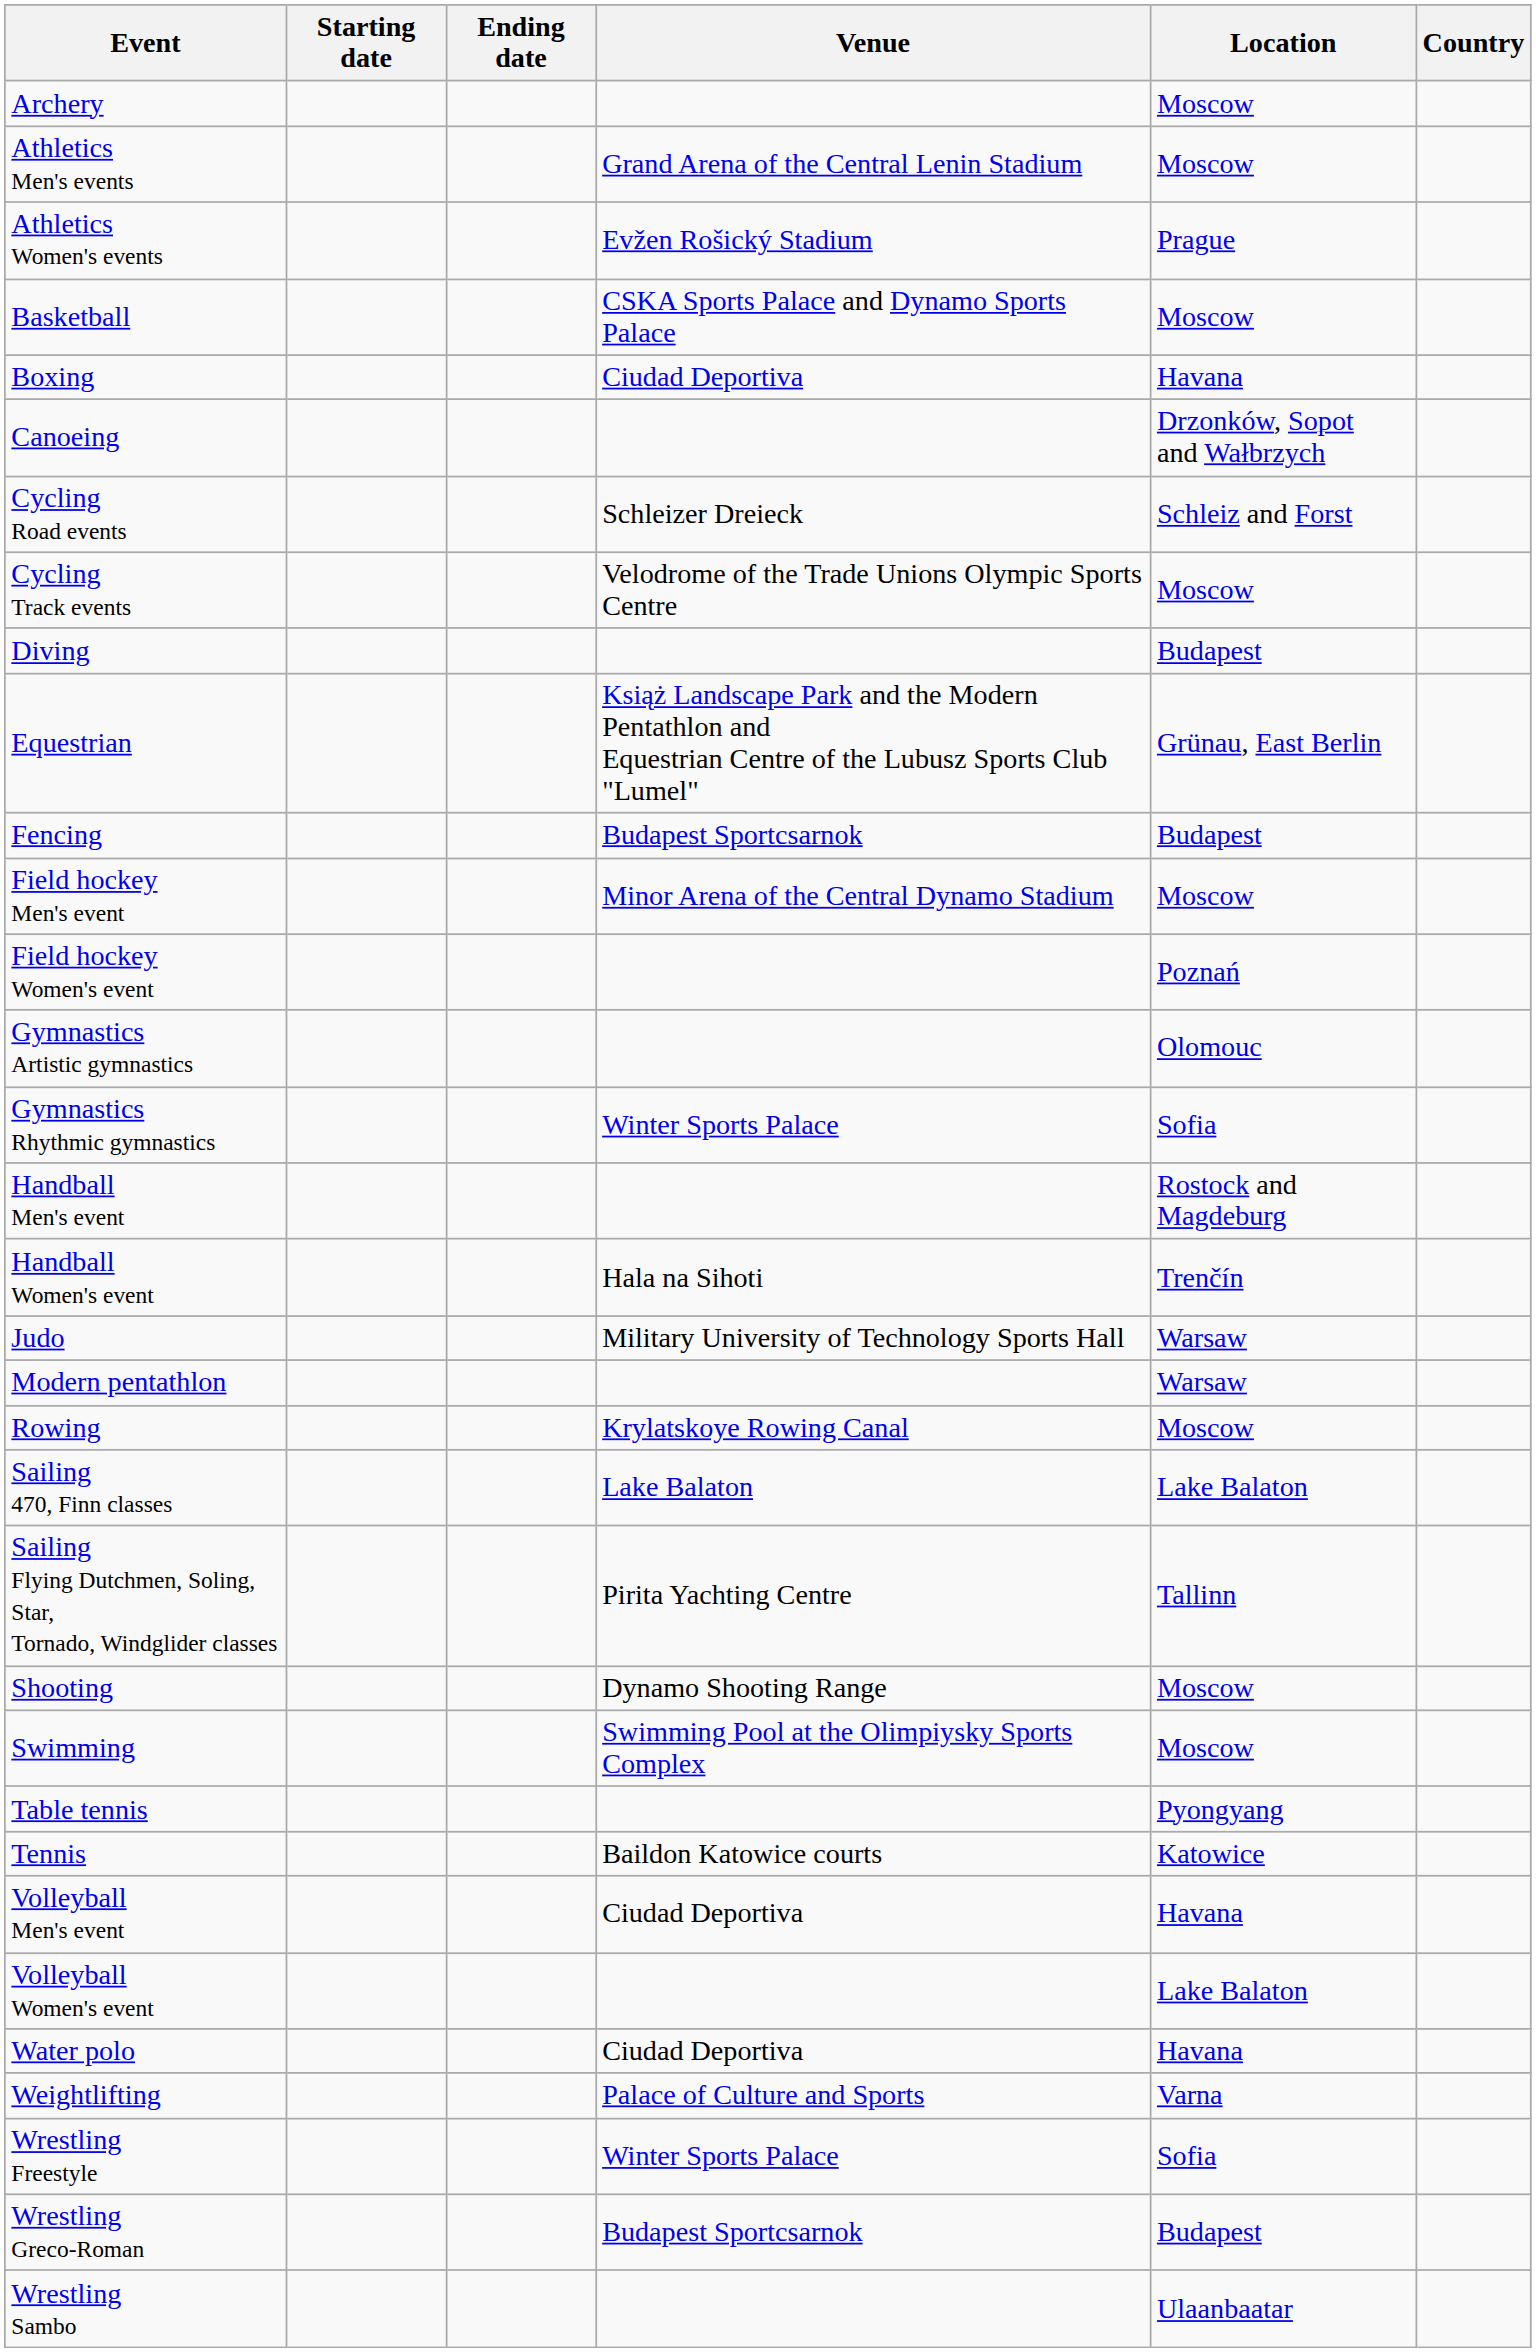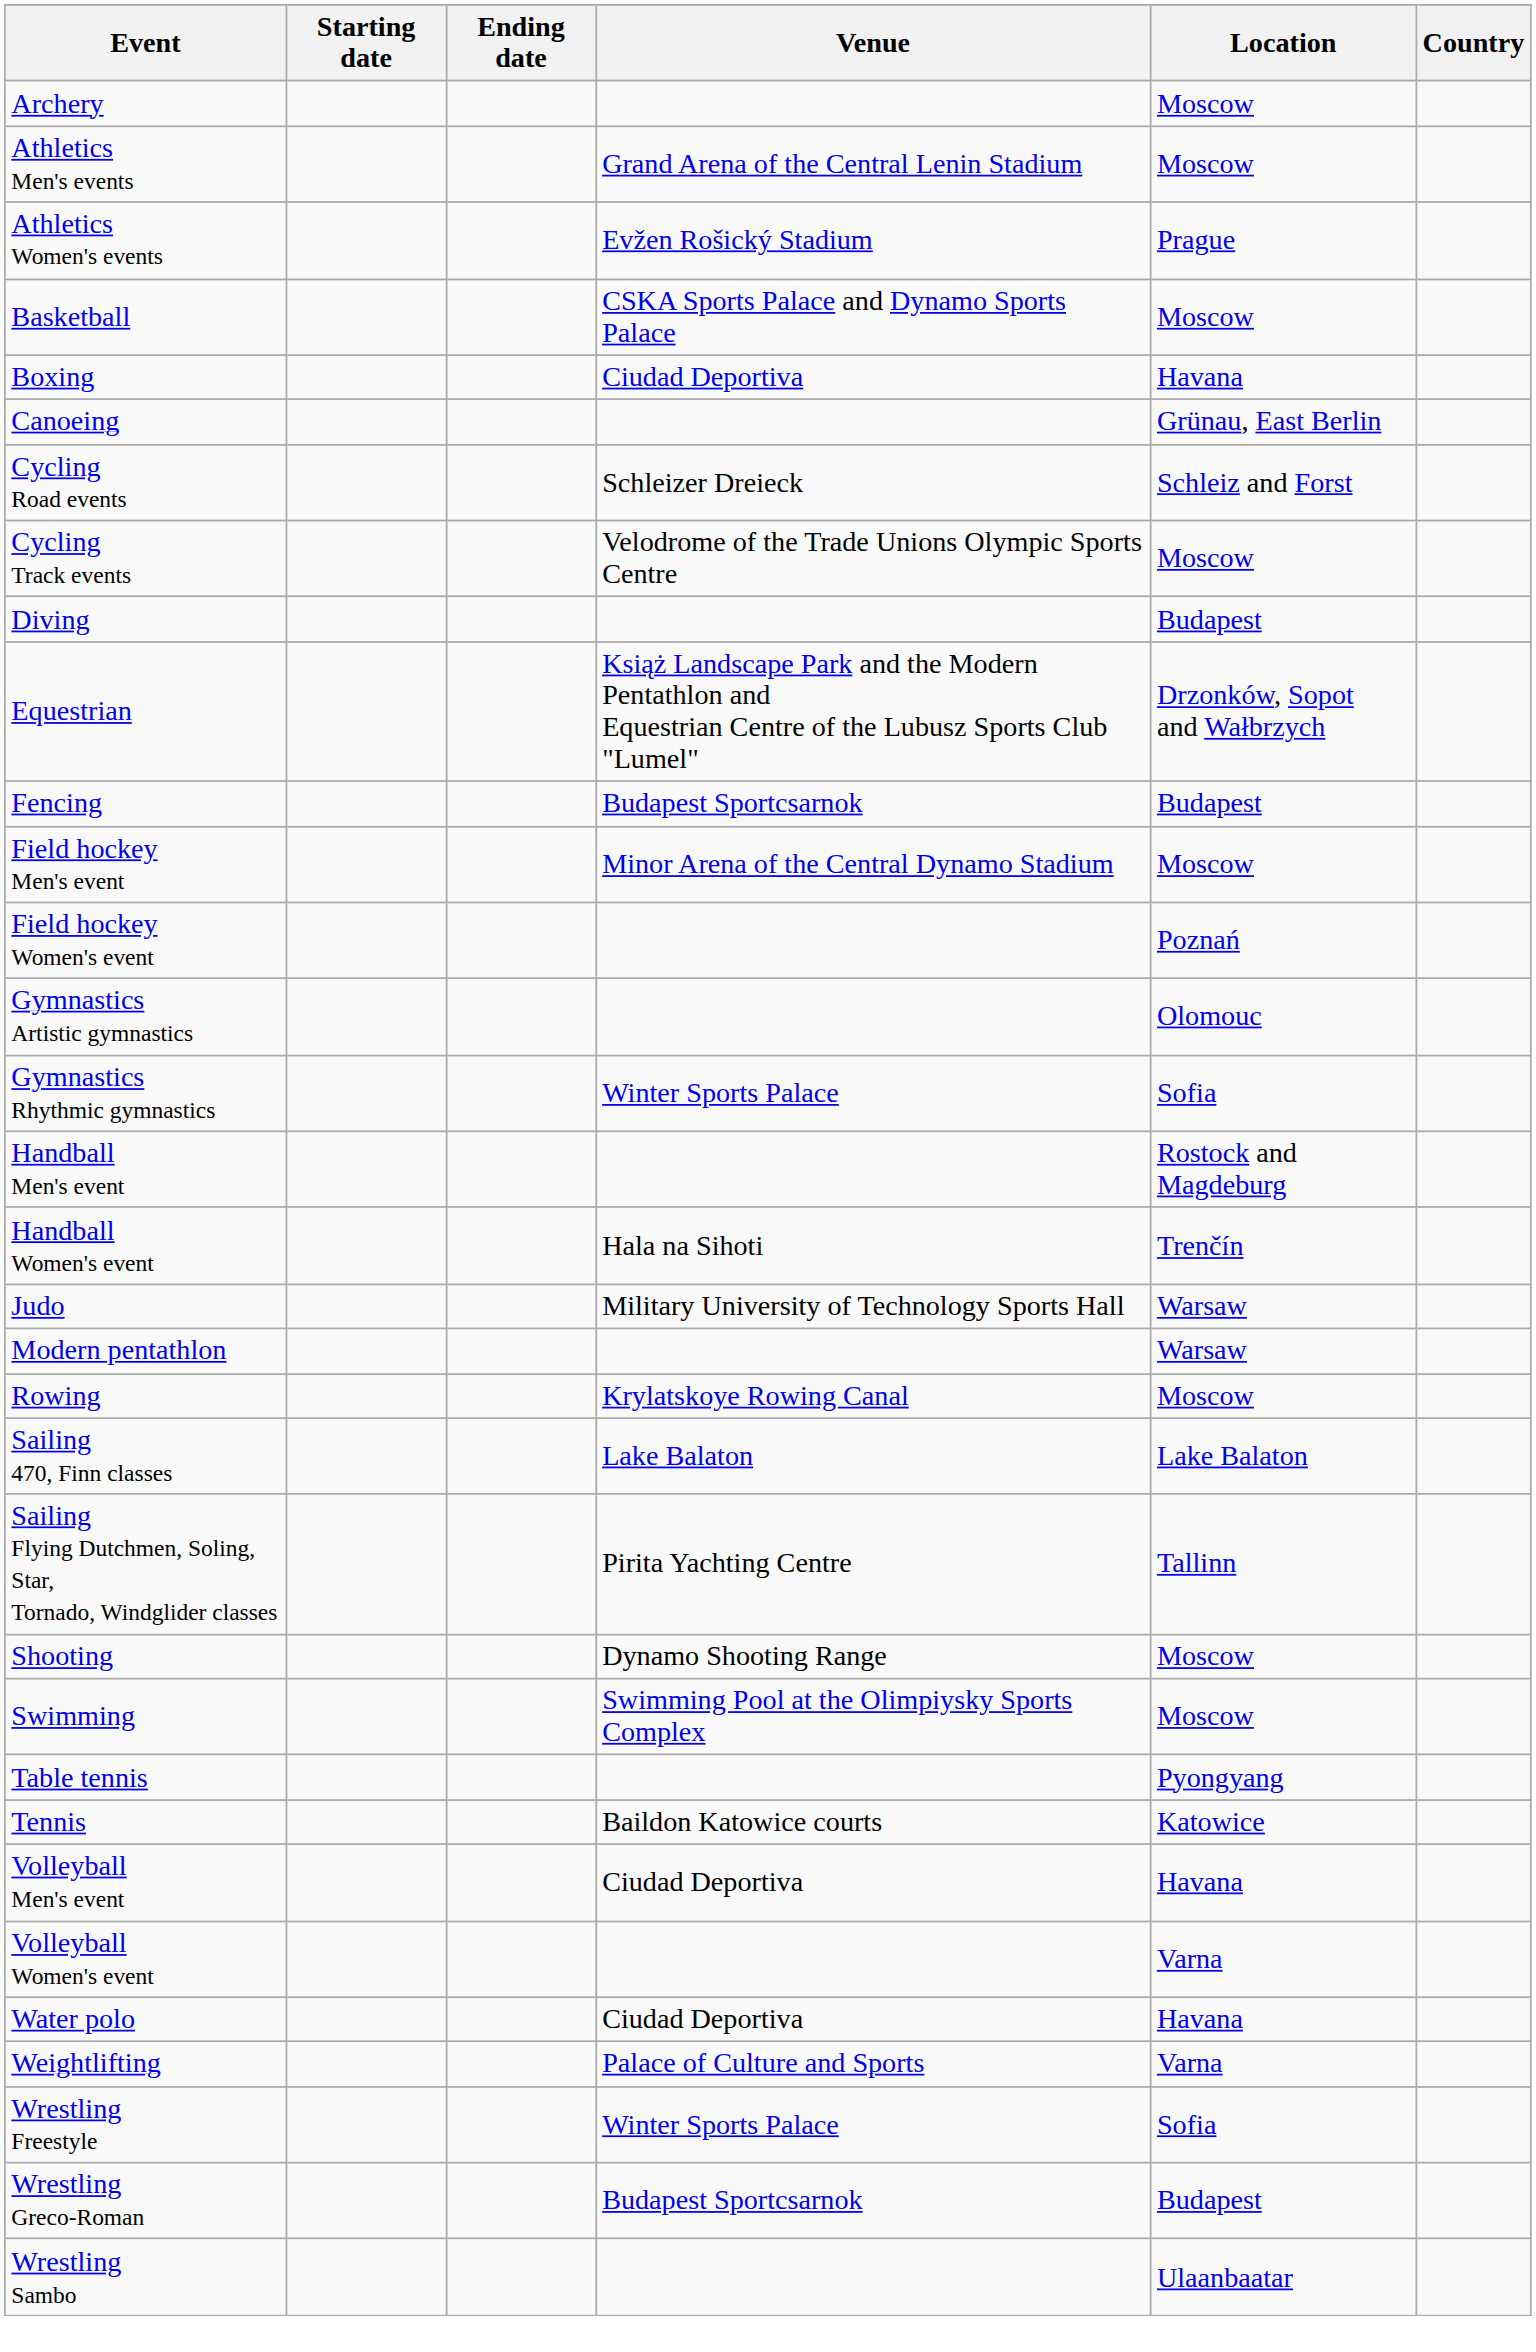 <table class="wikitable sortable">
 <tr>
 <th>Event</th>
 <th>Starting date</th>
 <th class="unsortable">Ending date</th>
 <th class="unsortable">Venue</th>
 <th class="unsortable">Location</th>
 <th>Country</th>
 </tr>
 <tr>
 <td><a href='#'>Archery</a></td>
 <td></td>
 <td></td>
 <td></td>
 <td><a href='#'>Moscow</a></td>
 <td></td>
 </tr>
 <tr>
 <td><a href='#'>Athletics</a> <br> <small>Men's events</small></td>
 <td></td>
 <td></td>
 <td><a href='#'>Grand Arena of the Central Lenin Stadium</a></td>
 <td><a href='#'>Moscow</a></td>
 <td></td>
 </tr>
 <tr>
 <td><a href='#'>Athletics</a> <br> <small>Women's events</small></td>
 <td></td>
 <td></td>
 <td><a href='#'>Evžen Rošický Stadium</a></td>
 <td><a href='#'>Prague</a></td>
 <td></td>
 </tr>
 <tr>
 <td><a href='#'>Basketball</a></td>
 <td></td>
 <td></td>
 <td><a href='#'>CSKA Sports Palace</a> and <a href='#'>Dynamo Sports Palace</a></td>
 <td><a href='#'>Moscow</a></td>
 <td></td>
 </tr>
 <tr>
 <td><a href='#'>Boxing</a></td>
 <td></td>
 <td></td>
 <td><a href='#'>Ciudad Deportiva</a></td>
 <td><a href='#'>Havana</a></td>
 <td></td>
 </tr>
 <tr>
 <td><a href='#'>Canoeing</a></td>
 <td></td>
 <td></td>
 <td></td>
-<td><a href='#'>Drzonków</a>, <a href='#'>Sopot</a><br> and <a href='#'>Wałbrzych</a></td>
+<td><a href='#'>Grünau</a>, <a href='#'>East Berlin</a></td>
 <td></td>
 </tr>
 <tr>
 <td><a href='#'>Cycling</a> <br> <small>Road events</small></td>
 <td></td>
 <td></td>
 <td>Schleizer Dreieck</td>
 <td><a href='#'>Schleiz</a> and <a href='#'>Forst</a></td>
 <td></td>
 </tr>
 <tr>
 <td><a href='#'>Cycling</a><br> <small>Track events</small></td>
 <td></td>
 <td></td>
 <td>Velodrome of the Trade Unions Olympic Sports Centre</td>
 <td><a href='#'>Moscow</a></td>
 <td></td>
 </tr>
 <tr>
 <td><a href='#'>Diving</a></td>
 <td></td>
 <td></td>
 <td></td>
 <td><a href='#'>Budapest</a></td>
 <td></td>
 </tr>
 <tr>
 <td><a href='#'>Equestrian</a></td>
 <td></td>
 <td></td>
 <td><a href='#'>Książ Landscape Park</a> and the Modern Pentathlon and <br> Equestrian Centre of the Lubusz Sports Club "Lumel"</td>
-<td><a href='#'>Grünau</a>, <a href='#'>East Berlin</a></td>
+<td><a href='#'>Drzonków</a>, <a href='#'>Sopot</a><br> and <a href='#'>Wałbrzych</a></td>
 <td></td>
 </tr>
 <tr>
 <td><a href='#'>Fencing</a></td>
 <td></td>
 <td></td>
 <td><a href='#'>Budapest Sportcsarnok</a></td>
 <td><a href='#'>Budapest</a></td>
 <td></td>
 </tr>
 <tr>
 <td><a href='#'>Field hockey</a> <br> <small>Men's event</small></td>
 <td></td>
 <td></td>
 <td><a href='#'>Minor Arena of the Central Dynamo Stadium</a></td>
 <td><a href='#'>Moscow</a></td>
 <td></td>
 </tr>
 <tr>
 <td><a href='#'>Field hockey</a> <br> <small>Women's event</small></td>
 <td></td>
 <td></td>
 <td></td>
 <td><a href='#'>Poznań</a></td>
 <td></td>
 </tr>
 <tr>
 <td><a href='#'>Gymnastics</a><br> <small> Artistic gymnastics</small></td>
 <td></td>
 <td></td>
 <td></td>
 <td><a href='#'>Olomouc</a></td>
 <td></td>
 </tr>
 <tr>
 <td><a href='#'>Gymnastics</a><br> <small> Rhythmic gymnastics</small></td>
 <td></td>
 <td></td>
 <td><a href='#'>Winter Sports Palace</a></td>
 <td><a href='#'>Sofia</a></td>
 <td></td>
 </tr>
 <tr>
 <td><a href='#'>Handball</a> <br> <small>Men's event</small></td>
 <td></td>
 <td></td>
 <td></td>
 <td><a href='#'>Rostock</a> and <a href='#'>Magdeburg</a></td>
 <td></td>
 </tr>
 <tr>
 <td><a href='#'>Handball</a> <br> <small>Women's event</small></td>
 <td></td>
 <td></td>
 <td>Hala na Sihoti</td>
 <td><a href='#'>Trenčín</a></td>
 <td></td>
 </tr>
 <tr>
 <td><a href='#'>Judo</a></td>
 <td></td>
 <td></td>
 <td>Military University of Technology Sports Hall</td>
 <td><a href='#'>Warsaw</a></td>
 <td></td>
 </tr>
 <tr>
 <td><a href='#'>Modern pentathlon</a></td>
 <td></td>
 <td></td>
 <td></td>
 <td><a href='#'>Warsaw</a></td>
 <td></td>
 </tr>
 <tr>
 <td><a href='#'>Rowing</a></td>
 <td></td>
 <td></td>
 <td><a href='#'>Krylatskoye Rowing Canal</a></td>
 <td><a href='#'>Moscow</a></td>
 <td></td>
 </tr>
 <tr>
 <td><a href='#'>Sailing</a> <br> <small> 470, Finn classes </small></td>
 <td></td>
 <td></td>
 <td><a href='#'>Lake Balaton</a></td>
 <td><a href='#'>Lake Balaton</a></td>
 <td></td>
 </tr>
 <tr>
 <td><a href='#'>Sailing</a> <br> <small> Flying Dutchmen, Soling, Star,<br> Tornado, Windglider classes </small></td>
 <td></td>
 <td></td>
 <td>Pirita Yachting Centre</td>
 <td><a href='#'>Tallinn</a></td>
 <td></td>
 </tr>
 <tr>
 <td><a href='#'>Shooting</a></td>
 <td></td>
 <td></td>
 <td>Dynamo Shooting Range</td>
 <td><a href='#'>Moscow</a></td>
 <td></td>
 </tr>
 <tr>
 <td><a href='#'>Swimming</a></td>
 <td></td>
 <td></td>
 <td><a href='#'>Swimming Pool at the Olimpiysky Sports Complex</a></td>
 <td><a href='#'>Moscow</a></td>
 <td></td>
 </tr>
 <tr>
 <td><a href='#'>Table tennis</a></td>
 <td></td>
 <td></td>
 <td></td>
 <td><a href='#'>Pyongyang</a></td>
 <td></td>
 </tr>
 <tr>
 <td><a href='#'>Tennis</a></td>
 <td></td>
 <td></td>
 <td>Baildon Katowice courts</td>
 <td><a href='#'>Katowice</a></td>
 <td></td>
 </tr>
 <tr>
 <td><a href='#'>Volleyball</a> <br> <small>Men's event</small></td>
 <td></td>
 <td></td>
 <td>Ciudad Deportiva</td>
 <td><a href='#'>Havana</a></td>
 <td></td>
 </tr>
 <tr>
 <td><a href='#'>Volleyball</a> <br> <small>Women's event</small></td>
 <td></td>
 <td></td>
 <td></td>
-<td><a href='#'>Lake Balaton</a></td>
+<td><a href='#'>Varna</a></td>
 <td></td>
 </tr>
 <tr>
 <td><a href='#'>Water polo</a></td>
 <td></td>
 <td></td>
 <td>Ciudad Deportiva</td>
 <td><a href='#'>Havana</a></td>
 <td></td>
 </tr>
 <tr>
 <td><a href='#'>Weightlifting</a></td>
 <td></td>
 <td></td>
 <td><a href='#'>Palace of Culture and Sports</a></td>
 <td><a href='#'>Varna</a></td>
 <td></td>
 </tr>
 <tr>
 <td><a href='#'>Wrestling</a> <br> <small>Freestyle</small></td>
 <td></td>
 <td></td>
 <td><a href='#'>Winter Sports Palace</a></td>
 <td><a href='#'>Sofia</a></td>
 <td></td>
 </tr>
 <tr>
 <td><a href='#'>Wrestling</a> <br> <small>Greco-Roman</small></td>
 <td></td>
 <td></td>
 <td><a href='#'>Budapest Sportcsarnok</a></td>
 <td><a href='#'>Budapest</a></td>
 <td></td>
 </tr>
 <tr>
 <td><a href='#'>Wrestling</a> <br> <small>Sambo</small></td>
 <td></td>
 <td></td>
 <td></td>
 <td><a href='#'>Ulaanbaatar</a></td>
 <td></td>
 </tr>
 </table>
